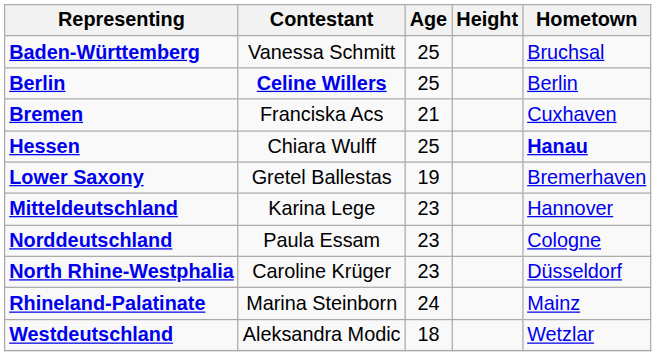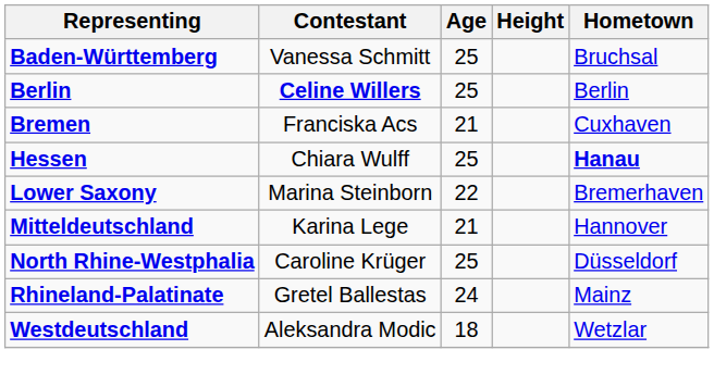 <table class="sortable wikitable">
 <tr>
 <th>Representing</th>
 <th>Contestant</th>
 <th>Age</th>
 <th>Height</th>
 <th>Hometown</th>
 </tr>
 <tr>
 <td> <strong><a href='#'>Baden-Württemberg</a></strong></td>
 <td style="text-align:center;">Vanessa Schmitt</td>
 <td style="text-align:center;">25</td>
 <td style="text-align:center;"></td>
 <td><a href='#'>Bruchsal</a></td>
 </tr>
 <tr>
 <td> <strong><a href='#'>Berlin</a></strong></td>
 <td style="text-align:center;"><strong><a href='#'>Celine Willers</a></strong></td>
 <td style="text-align:center;">25</td>
 <td style="text-align:center;"></td>
 <td><a href='#'>Berlin</a></td>
 </tr>
 <tr>
 <td> <strong><a href='#'>Bremen</a></strong></td>
 <td style="text-align:center;">Franciska Acs</td>
 <td style="text-align:center;">21</td>
 <td style="text-align:center;"></td>
 <td><a href='#'>Cuxhaven</a></td>
 </tr>
 <tr>
 <td> <strong><a href='#'>Hessen</a></strong></td>
 <td style="text-align:center;">Chiara Wulff</td>
 <td style="text-align:center;">25</td>
 <td style="text-align:center;"></td>
 <td><strong><a href='#'>Hanau</a></strong></td>
 </tr>
 <tr>
 <td> <strong><a href='#'>Lower Saxony</a></strong></td>
-<td style="text-align:center;">Gretel Ballestas</td>
-<td style="text-align:center;">19</td>
+<td style="text-align:center;">Marina Steinborn</td>
+<td style="text-align:center;">22</td>
 <td style="text-align:center;"></td>
 <td><a href='#'>Bremerhaven</a></td>
 </tr>
 <tr>
 <td> <strong><a href='#'>Mitteldeutschland</a></strong></td>
 <td style="text-align:center;">Karina Lege</td>
-<td style="text-align:center;">23</td>
+<td style="text-align:center;">21</td>
 <td style="text-align:center;"></td>
 <td><a href='#'>Hannover</a></td>
 </tr>
 <tr>
-<td> <strong><a href='#'>Norddeutschland</a></strong></td>
-<td style="text-align:center;">Paula Essam</td>
-<td style="text-align:center;">23</td>
-<td style="text-align:center;"></td>
-<td><a href='#'>Cologne</a></td>
-</tr>
-<tr>
 <td> <strong><a href='#'>North Rhine-Westphalia</a></strong></td>
 <td style="text-align:center;">Caroline Krüger</td>
-<td style="text-align:center;">23</td>
+<td style="text-align:center;">25</td>
 <td style="text-align:center;"></td>
 <td><a href='#'>Düsseldorf</a></td>
 </tr>
 <tr>
 <td> <strong><a href='#'>Rhineland-Palatinate</a></strong></td>
-<td style="text-align:center;">Marina Steinborn</td>
+<td style="text-align:center;">Gretel Ballestas</td>
 <td style="text-align:center;">24</td>
 <td style="text-align:center;"></td>
 <td><a href='#'>Mainz</a></td>
 </tr>
 <tr>
 <td> <strong><a href='#'>Westdeutschland</a></strong></td>
 <td style="text-align:center;">Aleksandra Modic</td>
 <td style="text-align:center;">18</td>
 <td style="text-align:center;"></td>
 <td><a href='#'>Wetzlar</a></td>
 </tr>
 <tr>
 </tr>
 </table>
